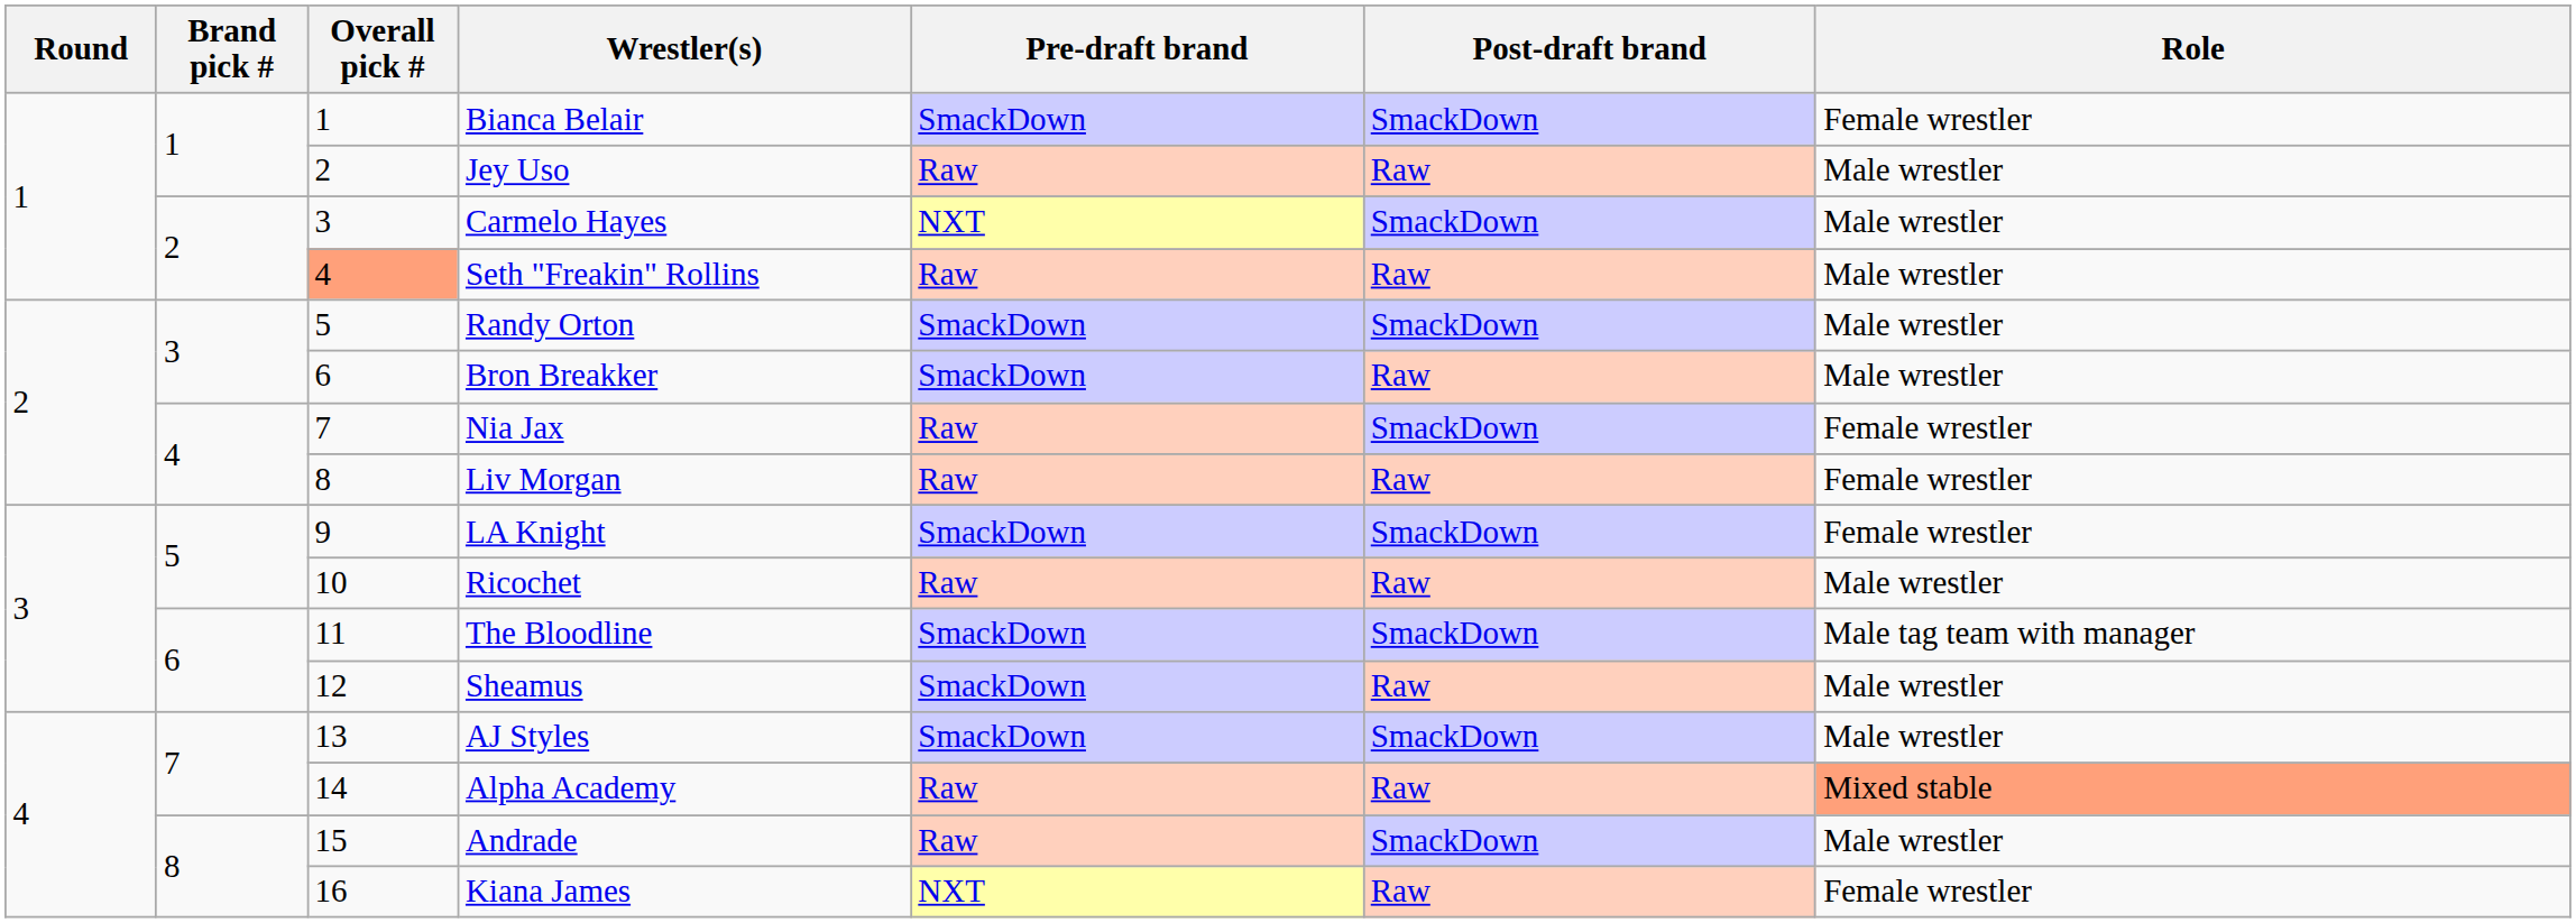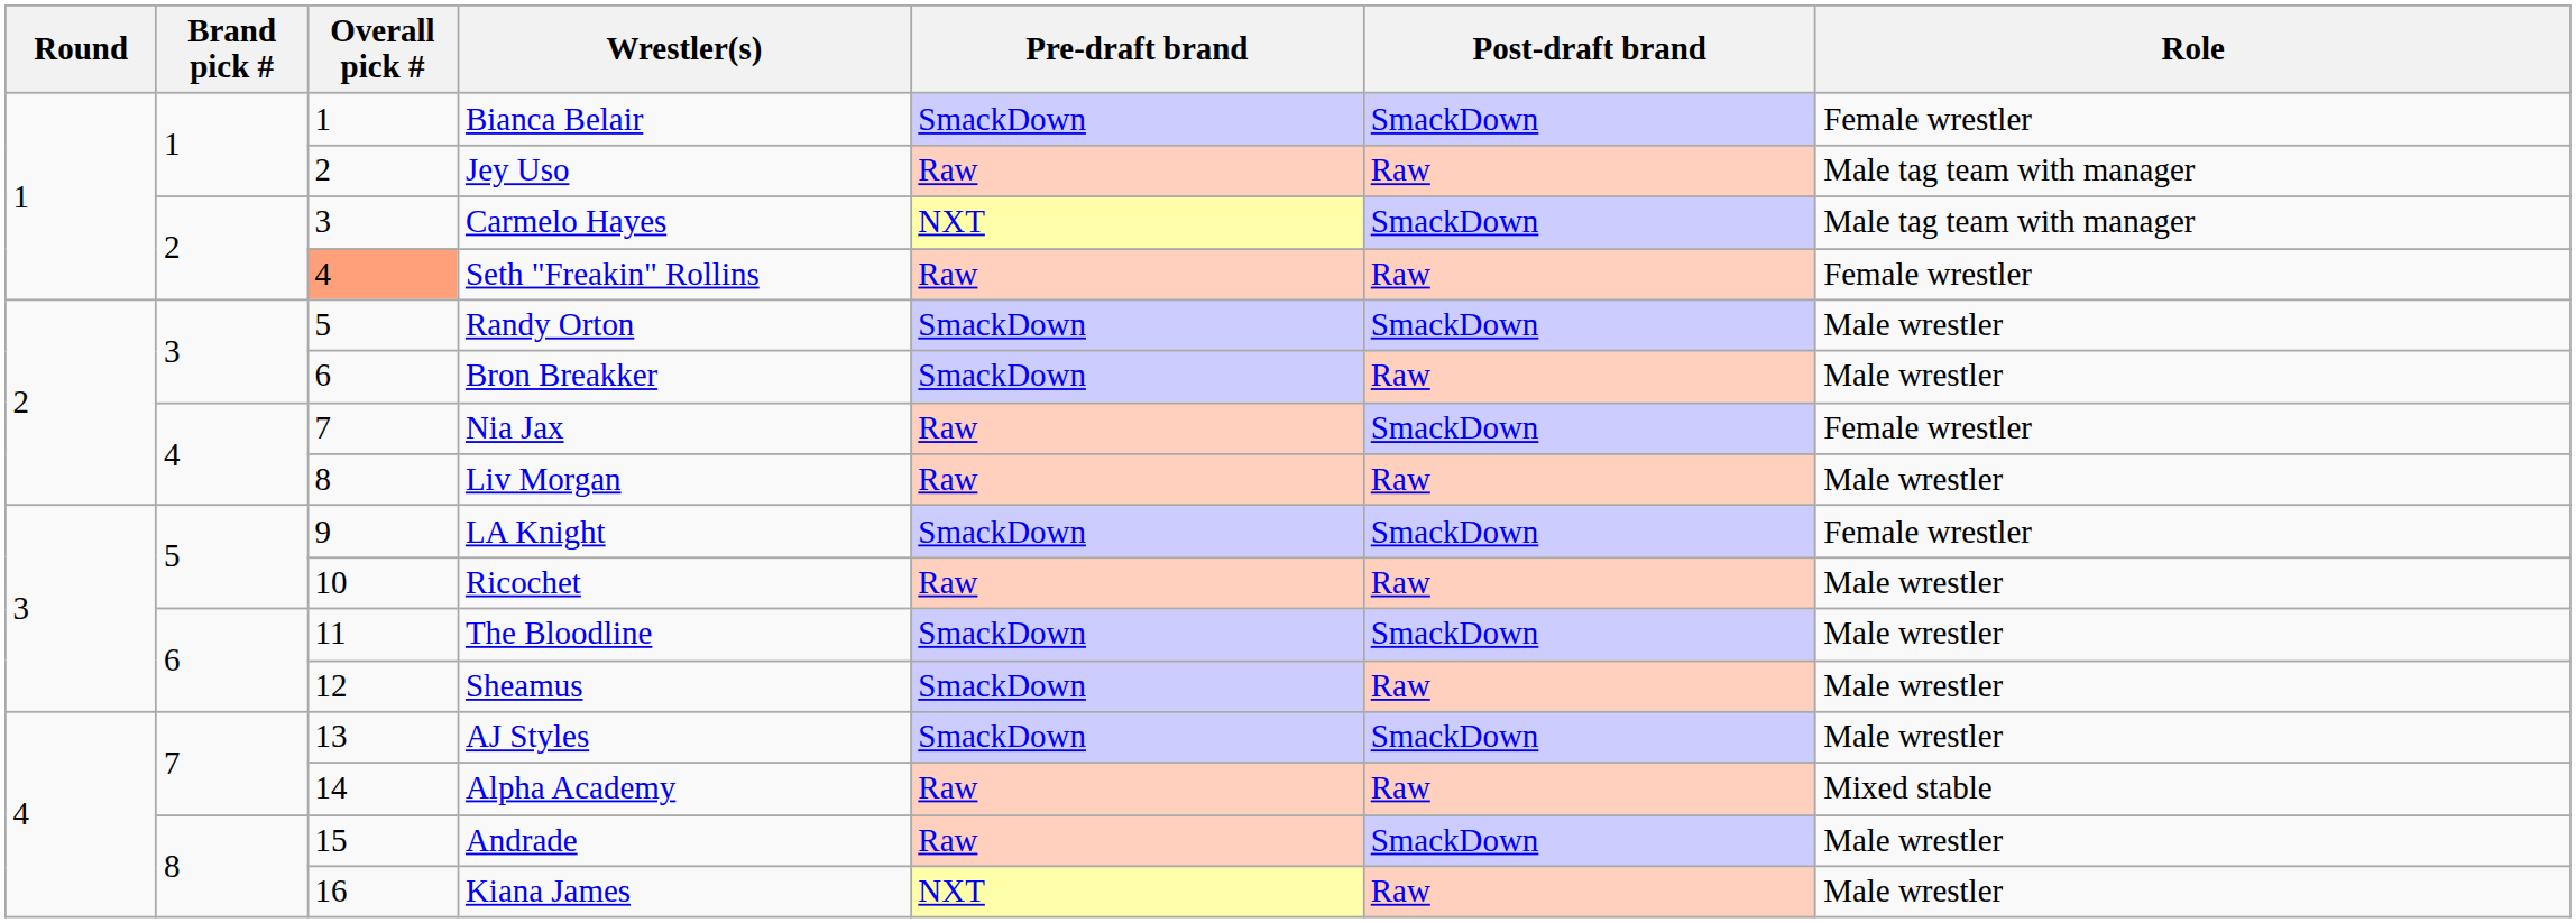 <table class="wikitable sortable" style="width: 100%">
 <tr>
 <th width="5%">Round</th>
 <th width="5%">Brand pick #</th>
 <th width="5%">Overall pick #</th>
 <th width="15%">Wrestler(s)</th>
 <th width="15%">Pre-draft brand</th>
 <th width="15%">Post-draft brand</th>
 <th width="25%">Role</th>
 </tr>
 <tr>
 <td rowspan=4>1</td>
 <td rowspan=2>1</td>
 <td>1</td>
 <td><a href='#'>Bianca Belair</a></td>
 <td style="background:#ccf;"><a href='#'>SmackDown</a></td>
 <td style="background:#ccf;"><a href='#'>SmackDown</a></td>
 <td>Female wrestler</td>
 </tr>
 <tr>
 <td>2</td>
 <td><a href='#'>Jey Uso</a></td>
 <td style="background:#ffd0bd"><a href='#'>Raw</a></td>
 <td style="background:#ffd0bd"><a href='#'>Raw</a></td>
-<td>Male wrestler</td>
+<td>Male tag team with manager</td>
 </tr>
 <tr>
 <td rowspan=2>2</td>
 <td>3</td>
 <td><a href='#'>Carmelo Hayes</a></td>
 <td style="background:#ffa;"><a href='#'>NXT</a></td>
 <td style="background:#ccf;"><a href='#'>SmackDown</a></td>
-<td>Male wrestler</td>
+<td>Male tag team with manager</td>
 </tr>
 <tr>
 <td style="background: lightsalmon;">4</td>
 <td><a href='#'>Seth "Freakin" Rollins</a></td>
 <td style="background:#ffd0bd"><a href='#'>Raw</a></td>
 <td style="background:#ffd0bd"><a href='#'>Raw</a></td>
-<td>Male wrestler</td>
+<td>Female wrestler</td>
 </tr>
 <tr>
 <td rowspan=4>2</td>
 <td rowspan=2>3</td>
 <td>5</td>
 <td><a href='#'>Randy Orton</a></td>
 <td style="background:#ccf;"><a href='#'>SmackDown</a></td>
 <td style="background:#ccf;"><a href='#'>SmackDown</a></td>
 <td>Male wrestler</td>
 </tr>
 <tr>
 <td>6</td>
 <td><a href='#'>Bron Breakker</a></td>
 <td style="background:#ccf;"><a href='#'>SmackDown</a></td>
 <td style="background:#ffd0bd"><a href='#'>Raw</a></td>
 <td>Male wrestler</td>
 </tr>
 <tr>
 <td rowspan=2>4</td>
 <td>7</td>
 <td><a href='#'>Nia Jax</a></td>
 <td style="background:#ffd0bd"><a href='#'>Raw</a></td>
 <td style="background:#ccf;"><a href='#'>SmackDown</a></td>
 <td>Female wrestler</td>
 </tr>
 <tr>
 <td>8</td>
 <td><a href='#'>Liv Morgan</a></td>
 <td style="background:#ffd0bd"><a href='#'>Raw</a></td>
 <td style="background:#ffd0bd"><a href='#'>Raw</a></td>
-<td>Female wrestler</td>
+<td>Male wrestler</td>
 </tr>
 <tr>
 <td rowspan=4>3</td>
 <td rowspan=2>5</td>
 <td>9</td>
 <td><a href='#'>LA Knight</a></td>
 <td style="background:#ccf;"><a href='#'>SmackDown</a></td>
 <td style="background:#ccf;"><a href='#'>SmackDown</a></td>
 <td>Female wrestler</td>
 </tr>
 <tr>
 <td>10</td>
 <td><a href='#'>Ricochet</a></td>
 <td style="background:#ffd0bd"><a href='#'>Raw</a></td>
 <td style="background:#ffd0bd"><a href='#'>Raw</a></td>
 <td>Male wrestler</td>
 </tr>
 <tr>
 <td rowspan=2>6</td>
 <td>11</td>
 <td><a href='#'>The Bloodline</a><br></td>
 <td style="background:#ccf;"><a href='#'>SmackDown</a></td>
 <td style="background:#ccf;"><a href='#'>SmackDown</a></td>
-<td>Male tag team with manager</td>
+<td>Male wrestler</td>
 </tr>
 <tr>
 <td>12</td>
 <td><a href='#'>Sheamus</a></td>
 <td style="background:#ccf;"><a href='#'>SmackDown</a></td>
 <td style="background:#ffd0bd"><a href='#'>Raw</a></td>
 <td>Male wrestler</td>
 </tr>
 <tr>
 <td rowspan=4>4</td>
 <td rowspan=2>7</td>
 <td>13</td>
 <td><a href='#'>AJ Styles</a></td>
 <td style="background:#ccf;"><a href='#'>SmackDown</a></td>
 <td style="background:#ccf;"><a href='#'>SmackDown</a></td>
 <td>Male wrestler</td>
 </tr>
 <tr>
 <td>14</td>
 <td><a href='#'>Alpha Academy</a><br></td>
 <td style="background:#ffd0bd"><a href='#'>Raw</a></td>
 <td style="background:#ffd0bd"><a href='#'>Raw</a></td>
-<td style="background: lightsalmon;">Mixed stable</td>
+<td>Mixed stable</td>
 </tr>
 <tr>
 <td rowspan=2>8</td>
 <td>15</td>
 <td><a href='#'>Andrade</a></td>
 <td style="background:#ffd0bd"><a href='#'>Raw</a></td>
 <td style="background:#ccf;"><a href='#'>SmackDown</a></td>
 <td>Male wrestler</td>
 </tr>
 <tr>
 <td>16</td>
 <td><a href='#'>Kiana James</a></td>
 <td style="background:#ffa"><a href='#'>NXT</a></td>
 <td style="background:#ffd0bd"><a href='#'>Raw</a></td>
-<td>Female wrestler</td>
+<td>Male wrestler</td>
 </tr>
 </table>
